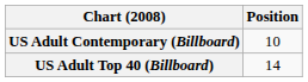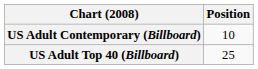 <table class="wikitable sortable plainrowheaders" style="text-align:center">
 <tr>
 <th>Chart (2008)</th>
 <th>Position</th>
 </tr>
 <tr>
 <th scope="row">US Adult Contemporary (<em>Billboard</em>)</th>
 <td>10</td>
 </tr>
 <tr>
 <th scope="row">US Adult Top 40 (<em>Billboard</em>)</th>
-<td>14</td>
+<td>25</td>
 </tr>
 </table>
